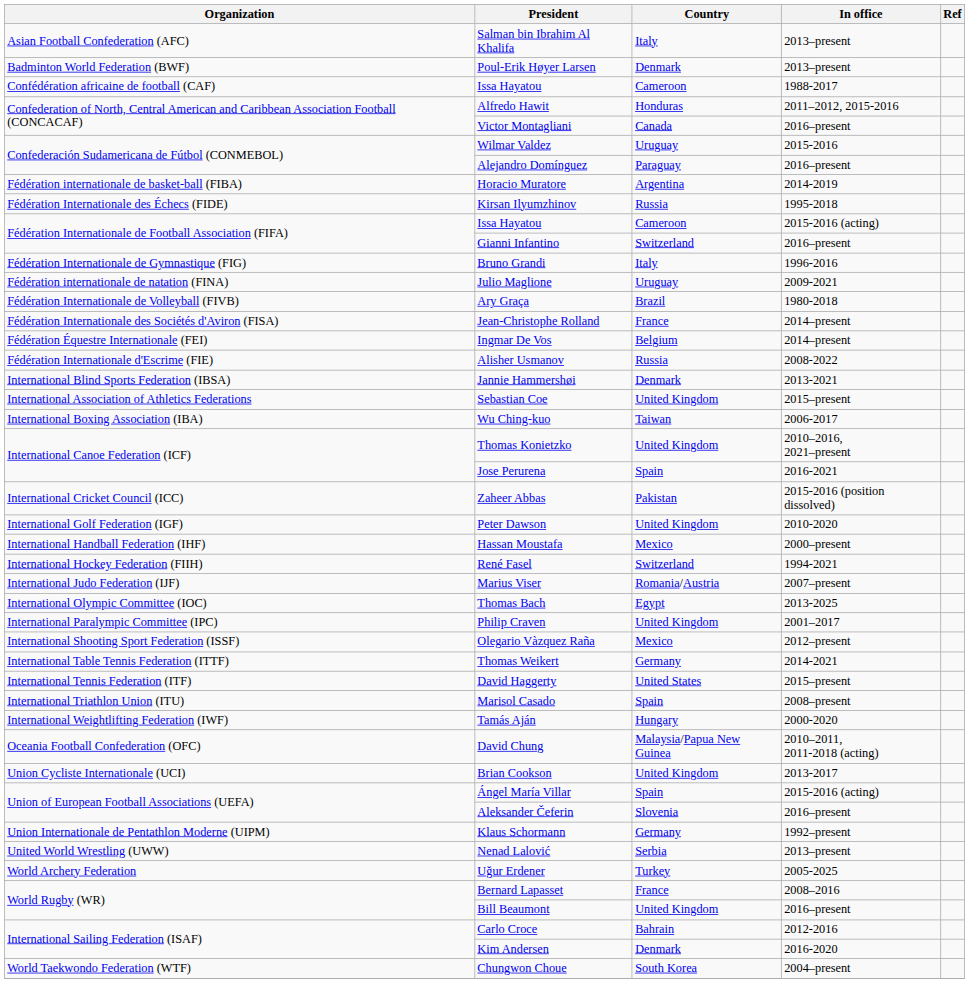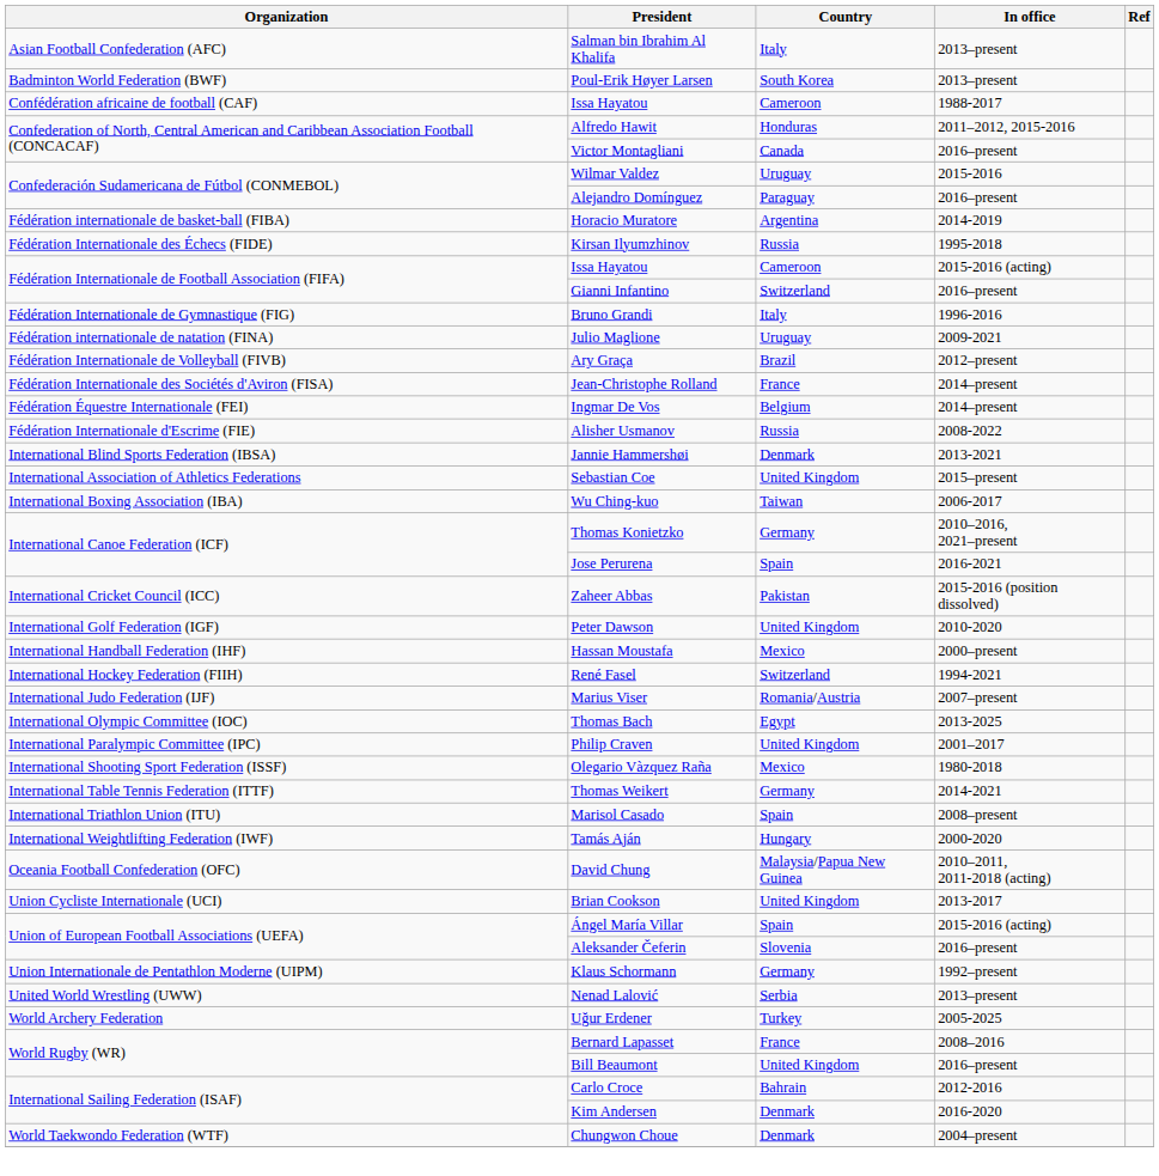 <table class="wikitable unsortable">
 <tr>
 <th>Organization</th>
 <th>President</th>
 <th>Country</th>
 <th>In office</th>
 <th>Ref</th>
 </tr>
 <tr>
 <td><a href='#'>Asian Football Confederation</a> (AFC)</td>
 <td><a href='#'>Salman bin Ibrahim Al Khalifa</a></td>
 <td><a href='#'>Italy</a></td>
 <td>2013–present</td>
 <td></td>
 </tr>
 <tr>
 <td><a href='#'>Badminton World Federation</a> (BWF)</td>
 <td><a href='#'>Poul-Erik Høyer Larsen</a></td>
-<td><a href='#'>Denmark</a></td>
+<td><a href='#'>South Korea</a></td>
 <td>2013–present</td>
 <td></td>
 </tr>
 <tr>
 <td><a href='#'>Confédération africaine de football</a> (CAF)</td>
 <td><a href='#'>Issa Hayatou</a></td>
 <td><a href='#'>Cameroon</a></td>
 <td>1988-2017</td>
 <td></td>
 </tr>
 <tr>
 <td rowspan="2"><a href='#'>Confederation of North, Central American and Caribbean Association Football</a> (CONCACAF)</td>
 <td><a href='#'>Alfredo Hawit</a></td>
 <td><a href='#'>Honduras</a></td>
 <td>2011–2012, 2015-2016</td>
 <td></td>
 </tr>
 <tr>
 <td><a href='#'>Victor Montagliani</a></td>
 <td><a href='#'>Canada</a></td>
 <td>2016–present</td>
 <td></td>
 </tr>
 <tr>
 <td rowspan="2"><a href='#'>Confederación Sudamericana de Fútbol</a> (CONMEBOL)</td>
 <td><a href='#'>Wilmar Valdez</a></td>
 <td><a href='#'>Uruguay</a></td>
 <td>2015-2016</td>
 <td></td>
 </tr>
 <tr>
 <td><a href='#'>Alejandro Domínguez</a></td>
 <td><a href='#'>Paraguay</a></td>
 <td>2016–present</td>
 <td></td>
 </tr>
 <tr>
 <td><a href='#'>Fédération internationale de basket-ball</a> (FIBA)</td>
 <td><a href='#'>Horacio Muratore</a></td>
 <td><a href='#'>Argentina</a></td>
 <td>2014-2019</td>
 <td></td>
 </tr>
 <tr>
 <td><a href='#'>Fédération Internationale des Échecs</a> (FIDE)</td>
 <td><a href='#'>Kirsan Ilyumzhinov</a></td>
 <td><a href='#'>Russia</a></td>
 <td>1995-2018</td>
 <td></td>
 </tr>
 <tr>
 <td rowspan="2"><a href='#'>Fédération Internationale de Football Association</a> (FIFA)</td>
 <td><a href='#'>Issa Hayatou</a></td>
 <td><a href='#'>Cameroon</a></td>
 <td>2015-2016 (acting)</td>
 <td></td>
 </tr>
 <tr>
 <td><a href='#'>Gianni Infantino</a></td>
 <td><a href='#'>Switzerland</a></td>
 <td>2016–present</td>
 <td></td>
 </tr>
 <tr>
 <td><a href='#'>Fédération Internationale de Gymnastique</a> (FIG)</td>
 <td><a href='#'>Bruno Grandi</a></td>
 <td><a href='#'>Italy</a></td>
 <td>1996-2016</td>
 <td></td>
 </tr>
 <tr>
 <td><a href='#'>Fédération internationale de natation</a> (FINA)</td>
 <td><a href='#'>Julio Maglione</a></td>
 <td><a href='#'>Uruguay</a></td>
 <td>2009-2021</td>
 <td></td>
 </tr>
 <tr>
 <td><a href='#'>Fédération Internationale de Volleyball</a> (FIVB)</td>
 <td><a href='#'>Ary Graça</a></td>
 <td><a href='#'>Brazil</a></td>
-<td>1980-2018</td>
+<td>2012–present</td>
 <td></td>
 </tr>
 <tr>
 <td><a href='#'>Fédération Internationale des Sociétés d'Aviron</a> (FISA)</td>
 <td><a href='#'>Jean-Christophe Rolland</a></td>
 <td><a href='#'>France</a></td>
 <td>2014–present</td>
 <td></td>
 </tr>
 <tr>
 <td><a href='#'>Fédération Équestre Internationale</a> (FEI)</td>
 <td><a href='#'>Ingmar De Vos</a></td>
 <td><a href='#'>Belgium</a></td>
 <td>2014–present</td>
 <td></td>
 </tr>
 <tr>
 <td><a href='#'>Fédération Internationale d'Escrime</a> (FIE)</td>
 <td><a href='#'>Alisher Usmanov</a></td>
 <td><a href='#'>Russia</a></td>
 <td>2008-2022</td>
 <td></td>
 </tr>
 <tr>
 <td><a href='#'>International Blind Sports Federation</a> (IBSA)</td>
 <td><a href='#'>Jannie Hammershøi</a></td>
 <td><a href='#'>Denmark</a></td>
 <td>2013-2021</td>
 <td></td>
 </tr>
 <tr>
 <td><a href='#'>International Association of Athletics Federations</a></td>
 <td><a href='#'>Sebastian Coe</a></td>
 <td><a href='#'>United Kingdom</a></td>
 <td>2015–present</td>
 <td></td>
 </tr>
 <tr>
 <td><a href='#'>International Boxing Association</a> (IBA)</td>
 <td><a href='#'>Wu Ching-kuo</a></td>
 <td><a href='#'>Taiwan</a></td>
 <td>2006-2017</td>
 <td></td>
 </tr>
 <tr>
 <td rowspan="2"><a href='#'>International Canoe Federation</a> (ICF)</td>
 <td><a href='#'>Thomas Konietzko</a></td>
-<td><a href='#'>United Kingdom</a></td>
+<td><a href='#'>Germany</a></td>
 <td>2010–2016,<br> 2021–present</td>
 <td></td>
 </tr>
 <tr>
 <td><a href='#'>Jose Perurena</a></td>
 <td><a href='#'>Spain</a></td>
 <td>2016-2021</td>
 <td></td>
 </tr>
 <tr>
 <td><a href='#'>International Cricket Council</a> (ICC)</td>
 <td><a href='#'>Zaheer Abbas</a></td>
 <td><a href='#'>Pakistan</a></td>
 <td>2015-2016 (position dissolved)</td>
 <td></td>
 </tr>
 <tr>
 <td><a href='#'>International Golf Federation</a> (IGF)</td>
 <td><a href='#'>Peter Dawson</a></td>
 <td><a href='#'>United Kingdom</a></td>
 <td>2010-2020</td>
 <td></td>
 </tr>
 <tr>
 <td><a href='#'>International Handball Federation</a> (IHF)</td>
 <td><a href='#'>Hassan Moustafa</a></td>
 <td><a href='#'>Mexico</a></td>
 <td>2000–present</td>
 <td></td>
 </tr>
 <tr>
 <td><a href='#'>International Hockey Federation</a> (FIIH)</td>
 <td><a href='#'>René Fasel</a></td>
 <td><a href='#'>Switzerland</a></td>
 <td>1994-2021</td>
 <td></td>
 </tr>
 <tr>
 <td><a href='#'>International Judo Federation</a> (IJF)</td>
 <td><a href='#'>Marius Viser</a></td>
 <td><a href='#'>Romania</a>/<a href='#'>Austria</a></td>
 <td>2007–present</td>
 <td></td>
 </tr>
 <tr>
 <td><a href='#'>International Olympic Committee</a> (IOC)</td>
 <td><a href='#'>Thomas Bach</a></td>
 <td><a href='#'>Egypt</a></td>
 <td>2013-2025</td>
 <td></td>
 </tr>
 <tr>
 <td><a href='#'>International Paralympic Committee</a> (IPC)</td>
 <td><a href='#'>Philip Craven</a></td>
 <td><a href='#'>United Kingdom</a></td>
 <td>2001–2017</td>
 <td></td>
 </tr>
 <tr>
 <td><a href='#'>International Shooting Sport Federation</a> (ISSF)</td>
 <td><a href='#'>Olegario Vàzquez Raña</a></td>
 <td><a href='#'>Mexico</a></td>
-<td>2012–present</td>
+<td>1980-2018</td>
 <td></td>
 </tr>
 <tr>
 <td><a href='#'>International Table Tennis Federation</a> (ITTF)</td>
 <td><a href='#'>Thomas Weikert</a></td>
 <td><a href='#'>Germany</a></td>
 <td>2014-2021</td>
-<td></td>
-</tr>
-<tr>
-<td><a href='#'>International Tennis Federation</a> (ITF)</td>
-<td><a href='#'>David Haggerty</a></td>
-<td><a href='#'>United States</a></td>
-<td>2015–present</td>
 <td></td>
 </tr>
 <tr>
 <td><a href='#'>International Triathlon Union</a> (ITU)</td>
 <td><a href='#'>Marisol Casado</a></td>
 <td><a href='#'>Spain</a></td>
 <td>2008–present</td>
 <td></td>
 </tr>
 <tr>
 <td><a href='#'>International Weightlifting Federation</a> (IWF)</td>
 <td><a href='#'>Tamás Aján</a></td>
 <td><a href='#'>Hungary</a></td>
 <td>2000-2020</td>
 <td></td>
 </tr>
 <tr>
 <td><a href='#'>Oceania Football Confederation</a> (OFC)</td>
 <td><a href='#'>David Chung</a></td>
 <td><a href='#'>Malaysia</a>/<a href='#'>Papua New Guinea</a></td>
 <td>2010–2011,<br> 2011-2018 (acting)</td>
 <td></td>
 </tr>
 <tr>
 <td><a href='#'>Union Cycliste Internationale</a> (UCI)</td>
 <td><a href='#'>Brian Cookson</a></td>
 <td><a href='#'>United Kingdom</a></td>
 <td>2013-2017</td>
 <td></td>
 </tr>
 <tr>
 <td rowspan="2"><a href='#'>Union of European Football Associations</a> (UEFA)</td>
 <td><a href='#'>Ángel María Villar</a></td>
 <td><a href='#'>Spain</a></td>
 <td>2015-2016 (acting)</td>
 <td></td>
 </tr>
 <tr>
 <td><a href='#'>Aleksander Čeferin</a></td>
 <td><a href='#'>Slovenia</a></td>
 <td>2016–present</td>
 <td></td>
 </tr>
 <tr>
 <td><a href='#'>Union Internationale de Pentathlon Moderne</a> (UIPM)</td>
 <td><a href='#'>Klaus Schormann</a></td>
 <td><a href='#'>Germany</a></td>
 <td>1992–present</td>
 <td></td>
 </tr>
 <tr>
 <td><a href='#'>United World Wrestling</a> (UWW)</td>
 <td><a href='#'>Nenad Lalović</a></td>
 <td><a href='#'>Serbia</a></td>
 <td>2013–present</td>
 <td></td>
 </tr>
 <tr>
 <td><a href='#'>World Archery Federation</a></td>
 <td><a href='#'>Uğur Erdener</a></td>
 <td><a href='#'>Turkey</a></td>
 <td>2005-2025</td>
 <td></td>
 </tr>
 <tr>
 <td rowspan="2"><a href='#'>World Rugby</a> (WR)</td>
 <td><a href='#'>Bernard Lapasset</a></td>
 <td><a href='#'>France</a></td>
 <td>2008–2016</td>
 <td></td>
 </tr>
 <tr>
 <td><a href='#'>Bill Beaumont</a></td>
 <td><a href='#'>United Kingdom</a></td>
 <td>2016–present</td>
 <td></td>
 </tr>
 <tr>
 <td rowspan="2"><a href='#'>International Sailing Federation</a> (ISAF)</td>
 <td><a href='#'>Carlo Croce</a></td>
 <td><a href='#'>Bahrain</a></td>
 <td>2012-2016</td>
 <td></td>
 </tr>
 <tr>
 <td><a href='#'>Kim Andersen</a></td>
 <td><a href='#'>Denmark</a></td>
 <td>2016-2020</td>
 <td></td>
 </tr>
 <tr>
 <td><a href='#'>World Taekwondo Federation</a> (WTF)</td>
 <td><a href='#'>Chungwon Choue</a></td>
-<td><a href='#'>South Korea</a></td>
+<td><a href='#'>Denmark</a></td>
 <td>2004–present</td>
 <td></td>
 </tr>
 <tr>
 </tr>
 </table>
